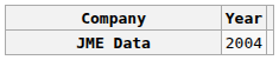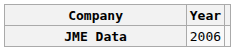 <table class="wikitable plainrowheaders" style="text-align:center;">
 <tr>
 <th scope="col" width="176">Company</th>
 <th scope="col">Year</th>
 <th scope="col"></th>
 </tr>
 <tr>
 <th scope="row">JME Data</th>
-<td>2004</td>
+<td>2006</td>
 <td></td>
 </tr>
 </table>
